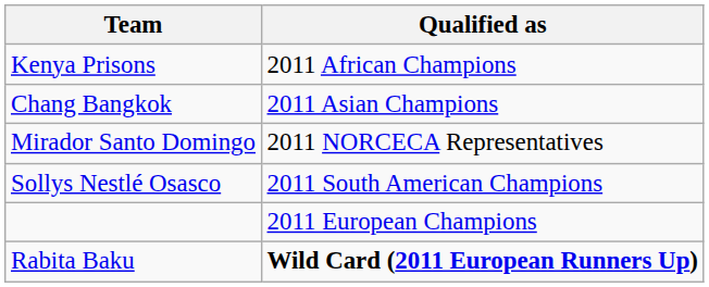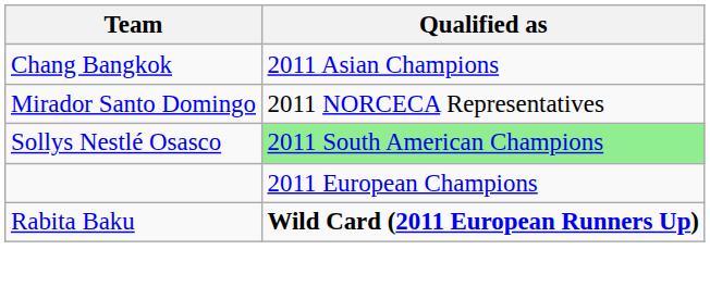 <table class="wikitable">
 <tr>
 <th>Team</th>
 <th>Qualified as</th>
-</tr>
-<tr>
-<td> <a href='#'>Kenya Prisons</a></td>
-<td>2011 <a href='#'>African Champions</a></td>
 </tr>
 <tr>
 <td> <a href='#'>Chang Bangkok</a></td>
 <td><a href='#'>2011 Asian Champions</a></td>
 </tr>
 <tr>
 <td> <a href='#'>Mirador Santo Domingo</a></td>
 <td>2011 <a href='#'>NORCECA</a> Representatives</td>
 </tr>
 <tr>
 <td> <a href='#'>Sollys Nestlé Osasco</a></td>
-<td><a href='#'>2011 South American Champions</a></td>
+<td style="background: lightgreen;"><a href='#'>2011 South American Champions</a></td>
 </tr>
 <tr>
 <td> </td>
 <td><a href='#'>2011 European Champions</a></td>
 </tr>
 <tr>
 <td> <a href='#'>Rabita Baku</a></td>
 <td><strong>Wild Card (<a href='#'>2011 European Runners Up</a>)</strong></td>
 </tr>
 </table>
